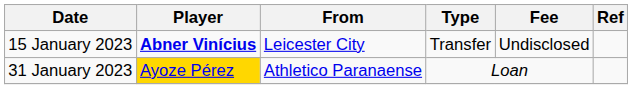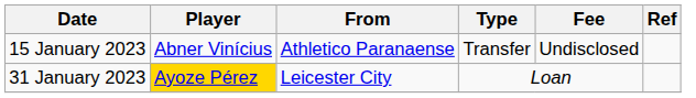 <table class="wikitable">
 <tr>
 <th>Date</th>
 <th>Player</th>
 <th>From</th>
 <th>Type</th>
 <th>Fee</th>
 <th>Ref</th>
 </tr>
 <tr>
 <td>15 January 2023</td>
-<td><strong> <a href='#'>Abner Vinícius</a></strong></td>
-<td> <a href='#'>Leicester City</a></td>
+<td> <a href='#'>Abner Vinícius</a></td>
+<td> <a href='#'>Athletico Paranaense</a></td>
 <td align=center>Transfer</td>
 <td align=center>Undisclosed</td>
 <td align=center></td>
 </tr>
 <tr>
 <td>31 January 2023</td>
 <td style="background: gold;"> <a href='#'>Ayoze Pérez</a></td>
-<td> <a href='#'>Athletico Paranaense</a></td>
+<td> <a href='#'>Leicester City</a></td>
 <td colspan=2 align=center><em>Loan</em></td>
 <td align=center></td>
 </tr>
 <tr>
 </tr>
 </table>
